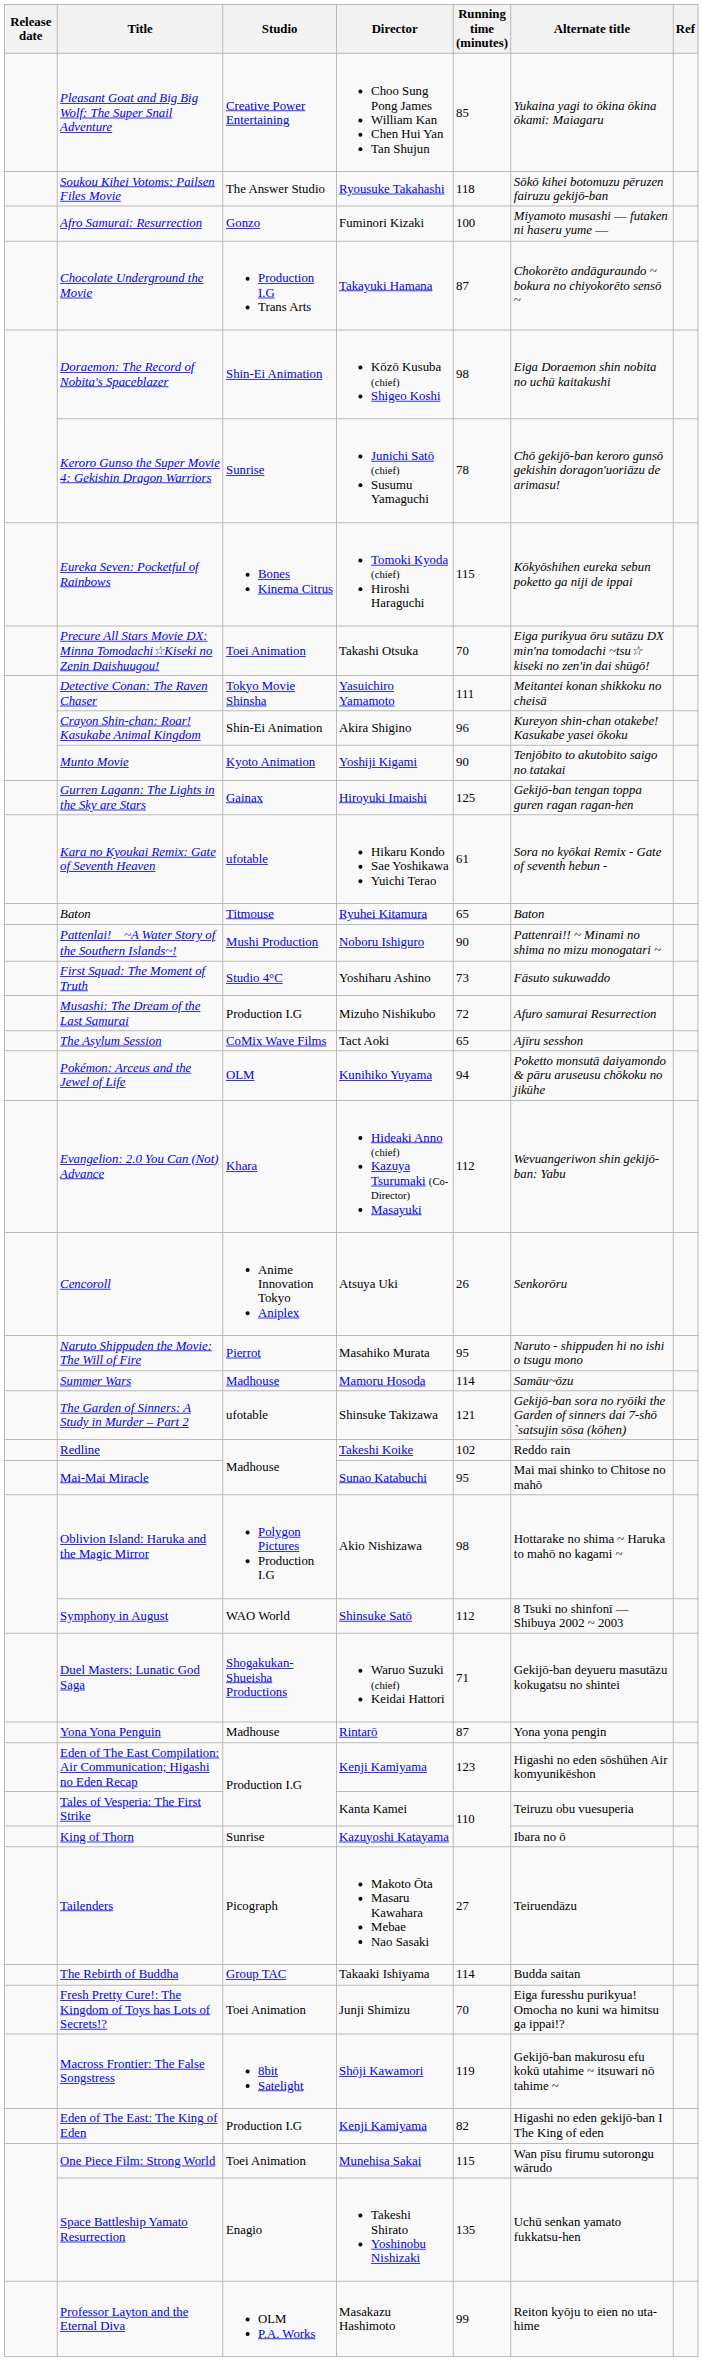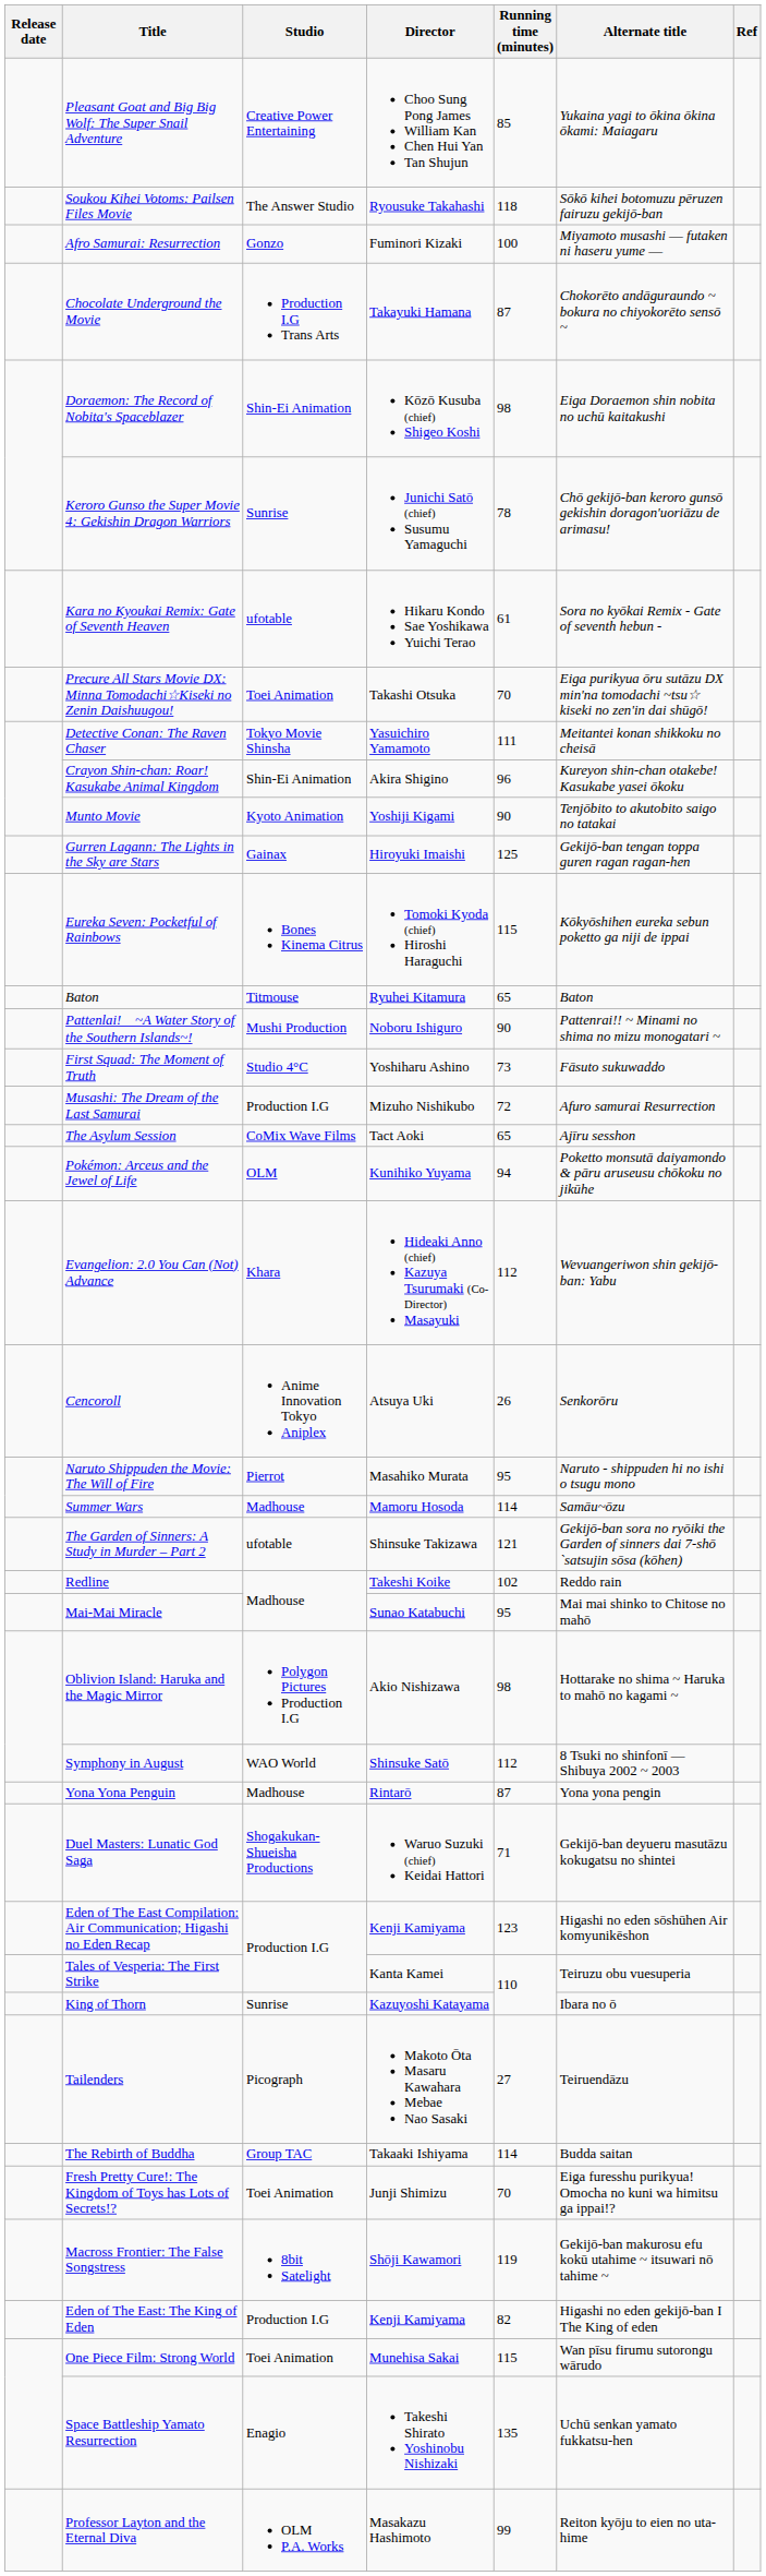 <table class="wikitable sortable" border="1">
 <tr>
 <th>Release date</th>
 <th width="200px">Title</th>
 <th>Studio</th>
 <th>Director</th>
 <th width="10px">Running time (minutes)</th>
 <th class="unsortable">Alternate title</th>
 <th>Ref</th>
 </tr>
 <tr>
 <td></td>
 <td><a href='#'><em>Pleasant Goat and Big Big Wolf: The Super Snail Adventure</em></a></td>
 <td><a href='#'>Creative Power Entertaining</a></td>
 <td><br><ul><li>Choo Sung Pong James</li><li>William Kan</li><li>Chen Hui Yan</li><li>Tan Shujun</li></ul></td>
 <td>85</td>
 <td><em>Yukaina yagi to ōkina ōkina ōkami: Maiagaru</em></td>
 <td></td>
 </tr>
 <tr>
 <td></td>
 <td><a href='#'><em>Soukou Kihei Votoms: Pailsen Files Movie</em></a></td>
 <td>The Answer Studio</td>
 <td><a href='#'>Ryousuke Takahashi</a></td>
 <td>118</td>
 <td><em>Sōkō kihei botomuzu pēruzen fairuzu gekijō-ban</em></td>
 <td></td>
 </tr>
 <tr>
 <td></td>
 <td><em><a href='#'>Afro Samurai: Resurrection</a></em></td>
 <td><a href='#'>Gonzo</a></td>
 <td>Fuminori Kizaki</td>
 <td>100</td>
 <td><em>Miyamoto musashi ― futaken ni haseru yume ―</em></td>
 <td></td>
 </tr>
 <tr>
 <td></td>
 <td><em><a href='#'>Chocolate Underground the Movie</a></em></td>
 <td><br><ul><li><a href='#'>Production I.G</a></li><li>Trans Arts</li></ul></td>
 <td><a href='#'>Takayuki Hamana</a></td>
 <td>87</td>
 <td><em>Chokorēto andāguraundo ~ bokura no chiyokorēto sensō ~</em></td>
 <td></td>
 </tr>
 <tr>
 <td rowspan="2"></td>
 <td><em><a href='#'>Doraemon: The Record of Nobita's Spaceblazer</a></em></td>
 <td><a href='#'>Shin-Ei Animation</a></td>
 <td><br><ul><li>Kōzō Kusuba <small>(chief)</small></li><li><a href='#'>Shigeo Koshi</a></li></ul></td>
 <td>98</td>
 <td><em>Eiga Doraemon shin nobita no uchū kaitakushi</em></td>
 <td></td>
 </tr>
 <tr>
 <td><em><a href='#'>Keroro Gunso the Super Movie 4: Gekishin Dragon Warriors</a></em></td>
 <td><a href='#'>Sunrise</a></td>
 <td><br><ul><li><a href='#'>Junichi Satō</a> <small>(chief)</small></li><li>Susumu Yamaguchi</li></ul></td>
 <td>78</td>
 <td><em>Chō gekijō-ban keroro gunsō gekishin doragon'uoriāzu de arimasu!</em></td>
 <td></td>
 </tr>
 <tr>
 <td></td>
-<td><em><a href='#'>Eureka Seven: Pocketful of Rainbows</a></em></td>
-<td><br><ul><li><a href='#'>Bones</a></li><li><a href='#'>Kinema Citrus</a></li></ul></td>
-<td><br><ul><li><a href='#'>Tomoki Kyoda</a> <small>(chief)</small></li><li>Hiroshi Haraguchi</li></ul></td>
-<td>115</td>
-<td><em>Kōkyōshihen eureka sebun poketto ga niji de ippai</em></td>
+<td><em><a href='#'>Kara no Kyoukai Remix: Gate of Seventh Heaven</a></em></td>
+<td><a href='#'>ufotable</a></td>
+<td><br><ul><li>Hikaru Kondo</li><li>Sae Yoshikawa</li><li>Yuichi Terao</li></ul></td>
+<td>61</td>
+<td><em>Sora no kyōkai Remix - Gate of seventh hebun -</em></td>
 <td></td>
 </tr>
 <tr>
 <td></td>
 <td><a href='#'><em>Precure All Stars Movie DX: Minna Tomodachi☆Kiseki no Zenin Daishuugou!</em></a></td>
 <td><a href='#'>Toei Animation</a></td>
 <td>Takashi Otsuka</td>
 <td>70</td>
 <td><em>Eiga purikyua ōru sutāzu DX min'na tomodachi ~tsu☆ kiseki no zen'in dai shūgō!</em></td>
 <td></td>
 </tr>
 <tr>
 <td rowspan="3"></td>
 <td><em><a href='#'>Detective Conan: The Raven Chaser</a></em></td>
 <td><a href='#'>Tokyo Movie Shinsha</a></td>
 <td><a href='#'>Yasuichiro Yamamoto</a></td>
 <td>111</td>
 <td><em>Meitantei konan shikkoku no cheisā</em></td>
 <td></td>
 </tr>
 <tr>
 <td><em><a href='#'>Crayon Shin-chan: Roar! Kasukabe Animal Kingdom</a></em></td>
 <td>Shin-Ei Animation</td>
 <td>Akira Shigino</td>
 <td>96</td>
 <td><em>Kureyon shin-chan otakebe! Kasukabe yasei ōkoku</em></td>
 <td></td>
 </tr>
 <tr>
 <td><em><a href='#'>Munto Movie</a></em></td>
 <td><a href='#'>Kyoto Animation</a></td>
 <td><a href='#'>Yoshiji Kigami</a></td>
 <td>90</td>
 <td><em>Tenjōbito to akutobito saigo no tatakai</em></td>
 <td></td>
 </tr>
 <tr>
 <td></td>
 <td><em><a href='#'>Gurren Lagann: The Lights in the Sky are Stars</a></em></td>
 <td><a href='#'>Gainax</a></td>
 <td><a href='#'>Hiroyuki Imaishi</a></td>
 <td>125</td>
 <td><em>Gekijō-ban tengan toppa guren ragan ragan-hen</em></td>
 <td></td>
 </tr>
 <tr>
 <td></td>
-<td><em><a href='#'>Kara no Kyoukai Remix: Gate of Seventh Heaven</a></em></td>
-<td><a href='#'>ufotable</a></td>
-<td><br><ul><li>Hikaru Kondo</li><li>Sae Yoshikawa</li><li>Yuichi Terao</li></ul></td>
-<td>61</td>
-<td><em>Sora no kyōkai Remix - Gate of seventh hebun -</em></td>
+<td><em><a href='#'>Eureka Seven: Pocketful of Rainbows</a></em></td>
+<td><br><ul><li><a href='#'>Bones</a></li><li><a href='#'>Kinema Citrus</a></li></ul></td>
+<td><br><ul><li><a href='#'>Tomoki Kyoda</a> <small>(chief)</small></li><li>Hiroshi Haraguchi</li></ul></td>
+<td>115</td>
+<td><em>Kōkyōshihen eureka sebun poketto ga niji de ippai</em></td>
 <td></td>
 </tr>
 <tr>
 <td></td>
 <td><em>Baton</em></td>
 <td><a href='#'>Titmouse</a></td>
 <td><a href='#'>Ryuhei Kitamura</a></td>
 <td>65</td>
 <td><em>Baton</em></td>
 <td></td>
 </tr>
 <tr>
 <td></td>
 <td><em><a href='#'>Pattenlai!　~A Water Story of the Southern Islands~!</a></em></td>
 <td><a href='#'>Mushi Production</a></td>
 <td><a href='#'>Noboru Ishiguro</a></td>
 <td>90</td>
 <td><em>Pattenrai!! ~ Minami no shima no mizu monogatari ~</em></td>
 <td></td>
 </tr>
 <tr>
 <td></td>
 <td><em><a href='#'>First Squad: The Moment of Truth</a></em></td>
 <td><a href='#'>Studio 4°C</a></td>
 <td>Yoshiharu Ashino</td>
 <td>73</td>
 <td><em>Fāsuto sukuwaddo</em></td>
 <td></td>
 </tr>
 <tr>
 <td></td>
 <td><em><a href='#'>Musashi: The Dream of the Last Samurai</a></em></td>
 <td>Production I.G</td>
 <td>Mizuho Nishikubo</td>
 <td>72</td>
 <td><em>Afuro samurai Resurrection</em></td>
 <td></td>
 </tr>
 <tr>
 <td></td>
 <td><em><a href='#'>The Asylum Session</a></em></td>
 <td><a href='#'>CoMix Wave Films</a></td>
 <td>Tact Aoki</td>
 <td>65</td>
 <td><em>Ajīru sesshon</em></td>
 <td></td>
 </tr>
 <tr>
 <td></td>
 <td><em><a href='#'>Pokémon: Arceus and the Jewel of Life</a></em></td>
 <td><a href='#'>OLM</a></td>
 <td><a href='#'>Kunihiko Yuyama</a></td>
 <td>94</td>
 <td><em>Poketto monsutā daiyamondo & pāru aruseusu chōkoku no jikūhe</em></td>
 <td></td>
 </tr>
 <tr>
 <td></td>
 <td><em><a href='#'>Evangelion: 2.0 You Can (Not) Advance</a></em></td>
 <td><a href='#'>Khara</a></td>
 <td><br><ul><li><a href='#'>Hideaki Anno</a> <small>(chief)</small></li><li><a href='#'>Kazuya Tsurumaki</a> <small>(Co-Director)</small></li><li><a href='#'>Masayuki</a></li></ul></td>
 <td>112</td>
 <td><em>Wevuangeriwon shin gekijō-ban: Yabu</em></td>
 <td></td>
 </tr>
 <tr>
 <td></td>
 <td><em><a href='#'>Cencoroll</a></em></td>
 <td><br><ul><li>Anime Innovation Tokyo</li><li><a href='#'>Aniplex</a></li></ul></td>
 <td>Atsuya Uki</td>
 <td>26</td>
 <td><em>Senkorōru</em></td>
 <td></td>
 </tr>
 <tr>
 <td rowspan="2"></td>
 <td><em><a href='#'>Naruto Shippuden the Movie: The Will of Fire</a></em></td>
 <td><a href='#'>Pierrot</a></td>
 <td>Masahiko Murata</td>
 <td>95</td>
 <td><em>Naruto - shippuden hi no ishi o tsugu mono</em></td>
 <td></td>
 </tr>
 <tr>
 <td><em><a href='#'>Summer Wars</a></em></td>
 <td><a href='#'>Madhouse</a></td>
 <td><a href='#'>Mamoru Hosoda</a></td>
 <td>114</td>
 <td><em>Samāu~ōzu</em></td>
 <td></td>
 </tr>
 <tr>
 <td></td>
 <td><em><a href='#'>The Garden of Sinners: A Study in Murder – Part 2</a></em></td>
 <td>ufotable</td>
 <td>Shinsuke Takizawa</td>
 <td>121</td>
 <td><em>Gekijō-ban sora no ryōiki the Garden of sinners dai 7-shō `satsujin sōsa (kōhen)<strong></td>
 <td></td>
 </tr>
 <tr>
 <td></td>
 <td></em><a href='#'>Redline</a><em></td>
 <td rowspan="2">Madhouse</td>
 <td><a href='#'>Takeshi Koike</a></td>
 <td>102</td>
 <td></em>Reddo rain<em></td>
 <td></td>
 </tr>
 <tr>
 <td></td>
 <td><a href='#'></em>Mai-Mai Miracle<em></a></td>
 <td><a href='#'>Sunao Katabuchi</a></td>
 <td>95</td>
 <td></em>Mai mai shinko to Chitose no mahō<em></td>
 <td></td>
 </tr>
 <tr>
 <td rowspan="2"></td>
 <td></em><a href='#'>Oblivion Island: Haruka and the Magic Mirror</a><em></td>
 <td><br><ul><li><a href='#'>Polygon Pictures</a></li><li>Production I.G</li></ul></td>
 <td>Akio Nishizawa</td>
 <td>98</td>
 <td></em>Hottarake no shima ~ Haruka to mahō no kagami ~<em></td>
 <td></td>
 </tr>
 <tr>
 <td></em><a href='#'>Symphony in August</a><em></td>
 <td>WAO World</td>
 <td><a href='#'>Shinsuke Satō</a></td>
 <td>112</td>
 <td></em>8 Tsuki no shinfonī ― Shibuya 2002 ~ 2003<em></td>
 <td></td>
 </tr>
 <tr>
 <td></td>
+<td></em><a href='#'>Yona Yona Penguin</a><em></td>
+<td>Madhouse</td>
+<td><a href='#'>Rintarō</a></td>
+<td>87</td>
+<td></em>Yona yona pengin<em></td>
+<td></td>
+</tr>
+<tr>
+<td></td>
 <td></em><a href='#'>Duel Masters: Lunatic God Saga</a><em></td>
 <td><a href='#'>Shogakukan-Shueisha Productions</a></td>
 <td><br><ul><li>Waruo Suzuki <small>(chief)</small></li><li>Keidai Hattori</li></ul></td>
 <td>71</td>
 <td></em>Gekijō-ban deyueru masutāzu kokugatsu no shintei<em></td>
-<td></td>
-</tr>
-<tr>
-<td></td>
-<td></em><a href='#'>Yona Yona Penguin</a><em></td>
-<td>Madhouse</td>
-<td><a href='#'>Rintarō</a></td>
-<td>87</td>
-<td></em>Yona yona pengin<em></td>
 <td></td>
 </tr>
 <tr>
 <td></td>
 <td></em><a href='#'>Eden of The East Compilation: Air Communication; Higashi no Eden Recap</a><em></td>
 <td rowspan="2">Production I.G</td>
 <td><a href='#'>Kenji Kamiyama</a></td>
 <td>123</td>
 <td></em>Higashi no eden sōshūhen Air komyunikēshon<em></td>
 <td></td>
 </tr>
 <tr>
 <td></td>
 <td></em><a href='#'>Tales of Vesperia: The First Strike</a><em></td>
 <td>Kanta Kamei</td>
 <td rowspan="2">110</td>
 <td></em>Teiruzu obu vuesuperia<em></td>
 <td></td>
 </tr>
 <tr>
 <td></td>
 <td></em><a href='#'>King of Thorn</a><em></td>
 <td>Sunrise</td>
 <td><a href='#'>Kazuyoshi Katayama</a></td>
 <td></em>Ibara no ō<em></td>
 <td></td>
 </tr>
 <tr>
 <td></td>
 <td></em><a href='#'>Tailenders</a><em></td>
 <td>Picograph</td>
 <td><br><ul><li>Makoto Ōta</li><li>Masaru Kawahara</li><li>Mebae</li><li>Nao Sasaki</li></ul></td>
 <td>27</td>
 <td></em>Teiruendāzu<em></td>
 <td></td>
 </tr>
 <tr>
 <td></td>
 <td></em><a href='#'>The Rebirth of Buddha</a><em></td>
 <td><a href='#'>Group TAC</a></td>
 <td>Takaaki Ishiyama</td>
 <td>114</td>
 <td></em>Budda saitan<em></td>
 <td></td>
 </tr>
 <tr>
 <td></td>
 <td></em><a href='#'>Fresh Pretty Cure!: The Kingdom of Toys has Lots of Secrets!?</a><em></td>
 <td>Toei Animation</td>
 <td>Junji Shimizu</td>
 <td>70</td>
 <td></em>Eiga furesshu purikyua! Omocha no kuni wa himitsu ga ippai!?<em></td>
 <td></td>
 </tr>
 <tr>
 <td></td>
 <td></em><a href='#'>Macross Frontier: The False Songstress</a><em></td>
 <td><br><ul><li><a href='#'>8bit</a></li><li><a href='#'>Satelight</a></li></ul></td>
 <td><a href='#'>Shōji Kawamori</a></td>
 <td>119</td>
 <td></em>Gekijō-ban makurosu efu kokū utahime ~ itsuwari nō tahime ~<em></td>
 <td></td>
 </tr>
 <tr>
 <td></td>
 <td></em><a href='#'>Eden of The East: The King of Eden</a><em></td>
 <td>Production I.G</td>
 <td><a href='#'>Kenji Kamiyama</a></td>
 <td>82</td>
 <td></em>Higashi no eden gekijō-ban I The King of eden<em></td>
 <td></td>
 </tr>
 <tr>
 <td rowspan="2"></td>
 <td></em><a href='#'>One Piece Film: Strong World</a><em></td>
 <td>Toei Animation</td>
 <td><a href='#'>Munehisa Sakai</a></td>
 <td>115</td>
 <td></em>Wan pīsu firumu sutorongu wārudo<em></td>
 <td></td>
 </tr>
 <tr>
 <td></em><a href='#'>Space Battleship Yamato Resurrection</a><em></td>
 <td>Enagio</td>
 <td><br><ul><li>Takeshi Shirato</li><li><a href='#'>Yoshinobu Nishizaki</a></li></ul></td>
 <td>135</td>
 <td></em>Uchū senkan yamato fukkatsu-hen<em></td>
 <td></td>
 </tr>
 <tr>
 <td></td>
 <td></em><a href='#'>Professor Layton and the Eternal Diva</a><em></td>
 <td><br><ul><li>OLM</li><li><a href='#'>P.A. Works</a></li></ul></td>
 <td>Masakazu Hashimoto</td>
 <td>99</td>
 <td></em>Reiton kyōju to eien no uta-hime<em></td>
 <td></td>
 </tr>
 </table>
